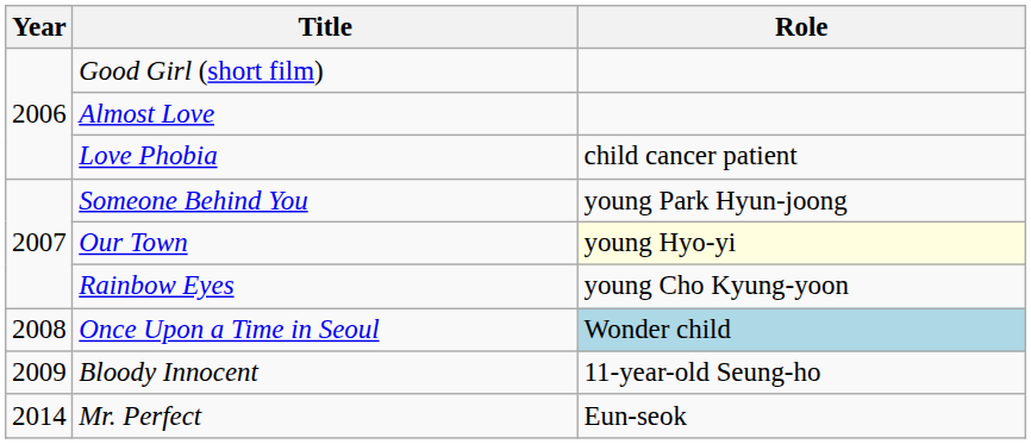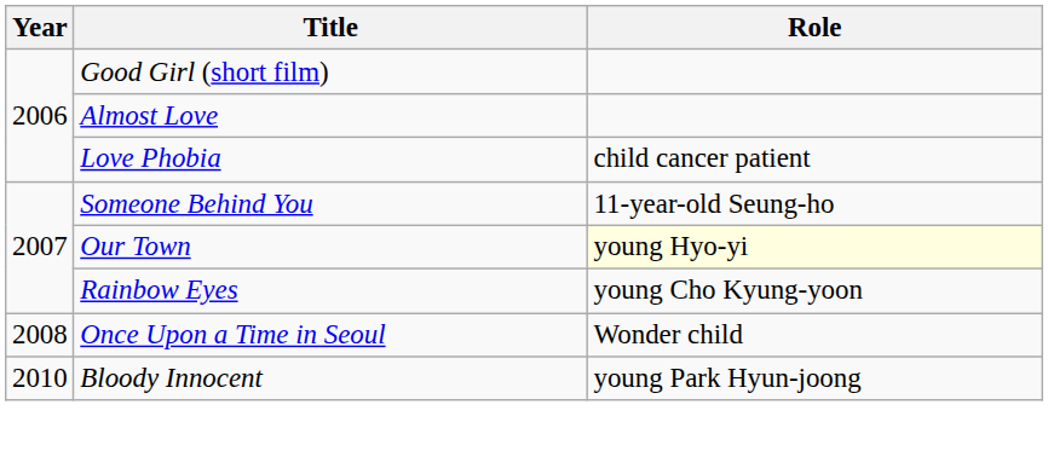 <table class="wikitable" style="width:600px">
 <tr>
 <th width=10>Year</th>
 <th>Title</th>
 <th>Role</th>
 </tr>
 <tr>
 <td rowspan=3>2006</td>
 <td><em>Good Girl</em> (<a href='#'>short film</a>)</td>
 <td></td>
 </tr>
 <tr>
 <td><em><a href='#'>Almost Love</a></em></td>
 <td></td>
 </tr>
 <tr>
 <td><em><a href='#'>Love Phobia</a></em></td>
 <td>child cancer patient</td>
 </tr>
 <tr>
 <td rowspan=3>2007</td>
 <td><em><a href='#'>Someone Behind You</a></em></td>
-<td>young Park Hyun-joong</td>
+<td>11-year-old Seung-ho</td>
 </tr>
 <tr>
 <td><em><a href='#'>Our Town</a></em></td>
 <td style="background: lightyellow;">young Hyo-yi</td>
 </tr>
 <tr>
 <td><em><a href='#'>Rainbow Eyes</a></em></td>
 <td>young Cho Kyung-yoon</td>
 </tr>
 <tr>
 <td>2008</td>
 <td><em><a href='#'>Once Upon a Time in Seoul</a></em></td>
-<td style="background: lightblue;">Wonder child</td>
+<td>Wonder child</td>
 </tr>
 <tr>
-<td>2009</td>
+<td>2010</td>
 <td><em>Bloody Innocent</em></td>
-<td>11-year-old Seung-ho</td>
-</tr>
-<tr>
-<td>2014</td>
-<td><em>Mr. Perfect</em></td>
-<td>Eun-seok</td>
+<td>young Park Hyun-joong</td>
 </tr>
 </table>
